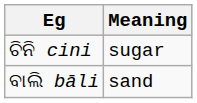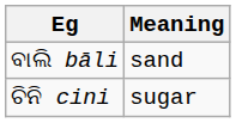 <table class="wikitable">
 <tr>
 <th>Eg</th>
 <th>Meaning</th>
 </tr>
 <tr>
+<td>ବାଲି <em>bāli</em></td>
+<td>sand</td>
+</tr>
+<tr>
 <td>ଚିନି <em>cini</em></td>
 <td>sugar</td>
 </tr>
-<tr>
-<td>ବାଲି <em>bāli</em></td>
-<td>sand</td>
-</tr>
 </table>
